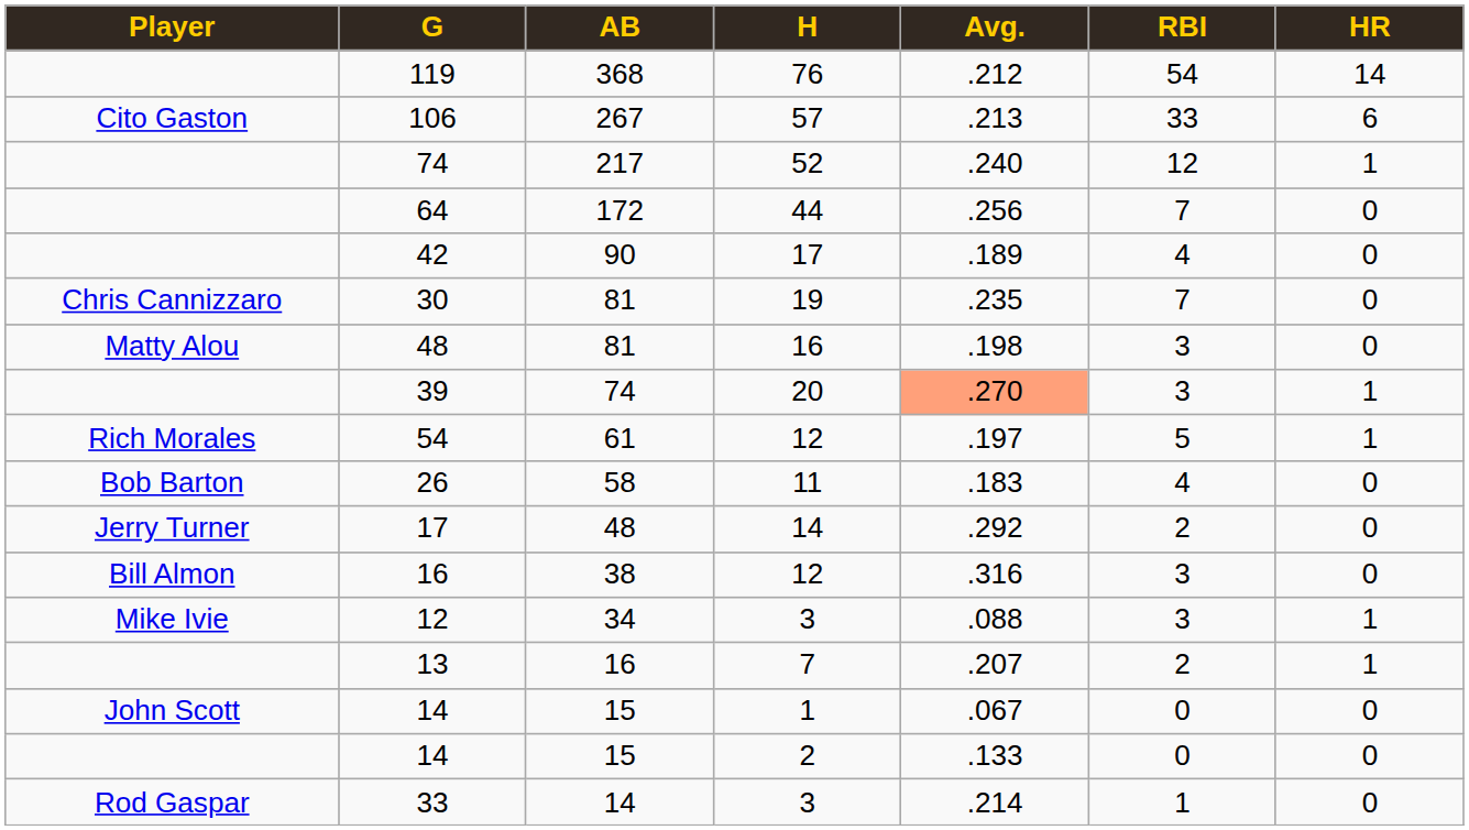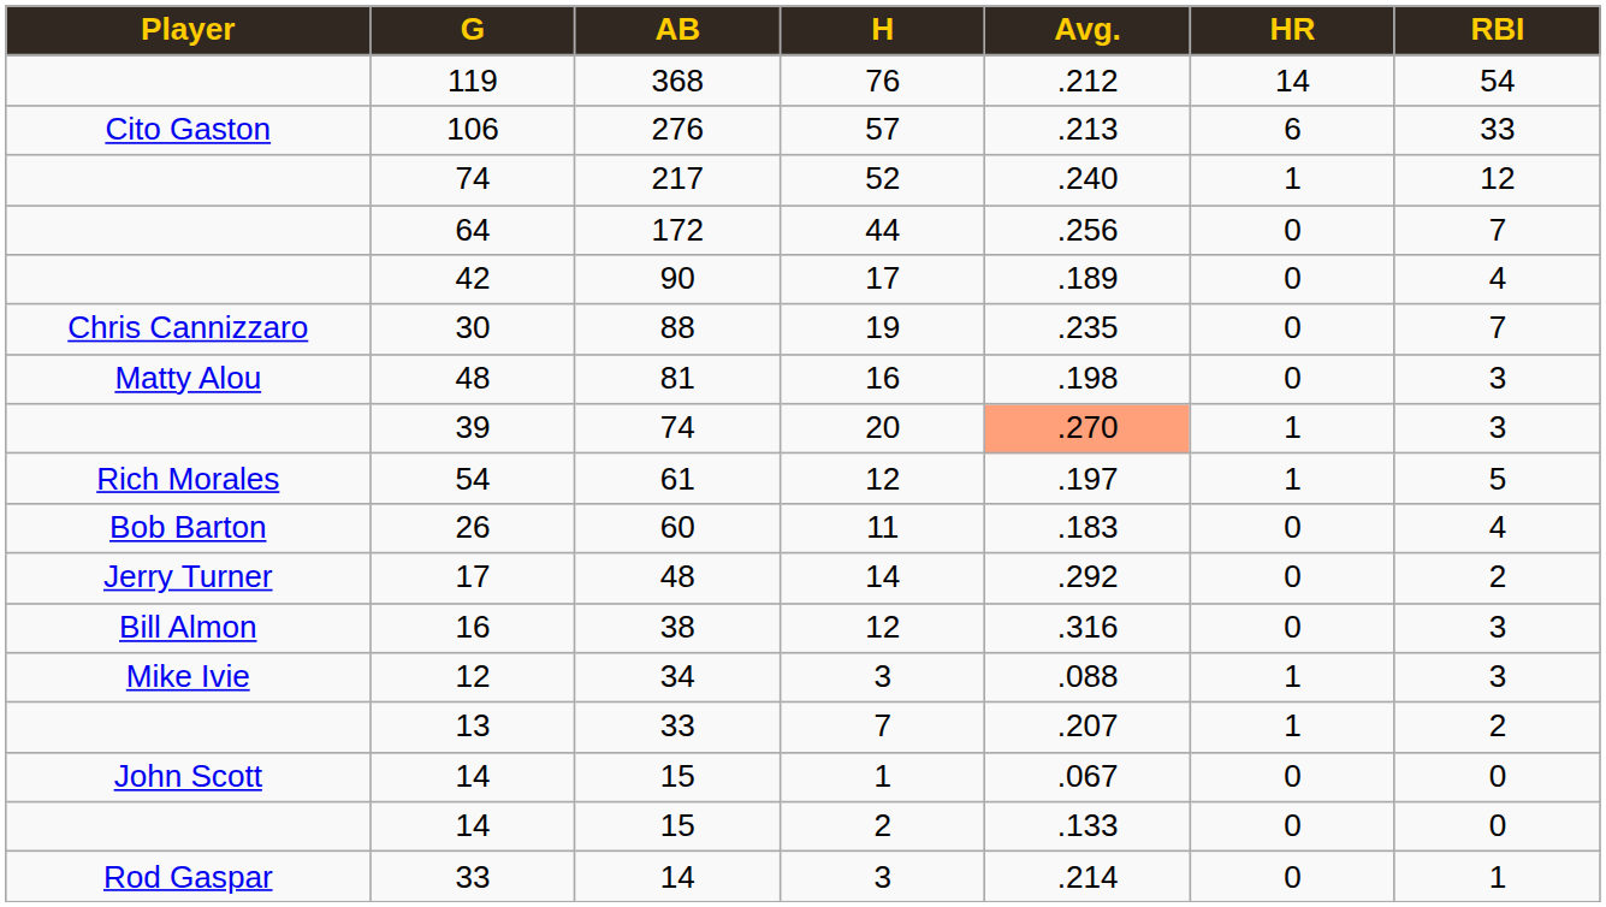 <table class="wikitable sortable">
 <tr>
 <th style="background:#312821; color:#FFCC00" width="16%">Player</th>
 <th style="background:#312821; color:#FFCC00" width="9%">G</th>
 <th style="background:#312821; color:#FFCC00" width="9%">AB</th>
 <th style="background:#312821; color:#FFCC00" width="9%">H</th>
 <th style="background:#312821; color:#FFCC00" width="9%">Avg.</th>
+<th style="background:#312821; color:#FFCC00" width="9%">HR</th>
 <th style="background:#312821; color:#FFCC00" width="9%">RBI</th>
-<th style="background:#312821; color:#FFCC00" width="9%">HR</th>
 </tr>
 <tr align="center">
 <td></td>
 <td>119</td>
 <td>368</td>
 <td>76</td>
 <td>.212</td>
+<td>14</td>
 <td>54</td>
-<td>14</td>
 </tr>
 <tr align="center">
 <td><a href='#'>Cito Gaston</a></td>
 <td>106</td>
-<td>267</td>
+<td>276</td>
 <td>57</td>
 <td>.213</td>
+<td>6</td>
 <td>33</td>
-<td>6</td>
 </tr>
 <tr align=center>
 <td></td>
 <td>74</td>
 <td>217</td>
 <td>52</td>
 <td>.240</td>
+<td>1</td>
 <td>12</td>
-<td>1</td>
 </tr>
 <tr align="center">
 <td></td>
 <td>64</td>
 <td>172</td>
 <td>44</td>
 <td>.256</td>
+<td>0</td>
 <td>7</td>
-<td>0</td>
 </tr>
 <tr align="center">
 <td></td>
 <td>42</td>
 <td>90</td>
 <td>17</td>
 <td>.189</td>
+<td>0</td>
 <td>4</td>
-<td>0</td>
 </tr>
 <tr align="center">
 <td><a href='#'>Chris Cannizzaro</a></td>
 <td>30</td>
-<td>81</td>
+<td>88</td>
 <td>19</td>
 <td>.235</td>
+<td>0</td>
 <td>7</td>
-<td>0</td>
 </tr>
 <tr align=center>
 <td><a href='#'>Matty Alou</a></td>
 <td>48</td>
 <td>81</td>
 <td>16</td>
 <td>.198</td>
+<td>0</td>
 <td>3</td>
-<td>0</td>
 </tr>
 <tr align=center>
 <td></td>
 <td>39</td>
 <td>74</td>
 <td>20</td>
 <td style="background: lightsalmon;">.270</td>
+<td>1</td>
 <td>3</td>
-<td>1</td>
 </tr>
 <tr align="center">
 <td><a href='#'>Rich Morales</a></td>
 <td>54</td>
 <td>61</td>
 <td>12</td>
 <td>.197</td>
+<td>1</td>
 <td>5</td>
-<td>1</td>
 </tr>
 <tr align=center>
 <td><a href='#'>Bob Barton</a></td>
 <td>26</td>
-<td>58</td>
+<td>60</td>
 <td>11</td>
 <td>.183</td>
+<td>0</td>
 <td>4</td>
-<td>0</td>
 </tr>
 <tr align=center>
 <td><a href='#'>Jerry Turner</a></td>
 <td>17</td>
 <td>48</td>
 <td>14</td>
 <td>.292</td>
+<td>0</td>
 <td>2</td>
-<td>0</td>
 </tr>
 <tr align=center>
 <td><a href='#'>Bill Almon</a></td>
 <td>16</td>
 <td>38</td>
 <td>12</td>
 <td>.316</td>
+<td>0</td>
 <td>3</td>
-<td>0</td>
 </tr>
 <tr align=center>
 <td><a href='#'>Mike Ivie</a></td>
 <td>12</td>
 <td>34</td>
 <td>3</td>
 <td>.088</td>
+<td>1</td>
 <td>3</td>
-<td>1</td>
 </tr>
 <tr align=center>
 <td></td>
 <td>13</td>
-<td>16</td>
+<td>33</td>
 <td>7</td>
 <td>.207</td>
+<td>1</td>
 <td>2</td>
-<td>1</td>
 </tr>
 <tr align="center">
 <td><a href='#'>John Scott</a></td>
 <td>14</td>
 <td>15</td>
 <td>1</td>
 <td>.067</td>
 <td>0</td>
 <td>0</td>
 </tr>
 <tr align=center>
 <td></td>
 <td>14</td>
 <td>15</td>
 <td>2</td>
 <td>.133</td>
 <td>0</td>
 <td>0</td>
 </tr>
 <tr align="center">
 <td><a href='#'>Rod Gaspar</a></td>
 <td>33</td>
 <td>14</td>
 <td>3</td>
 <td>.214</td>
+<td>0</td>
 <td>1</td>
-<td>0</td>
 </tr>
 </table>
